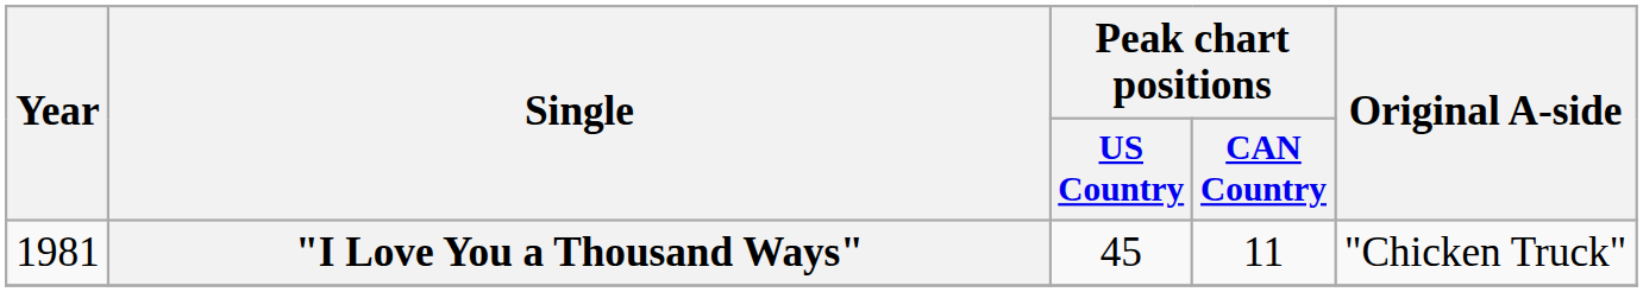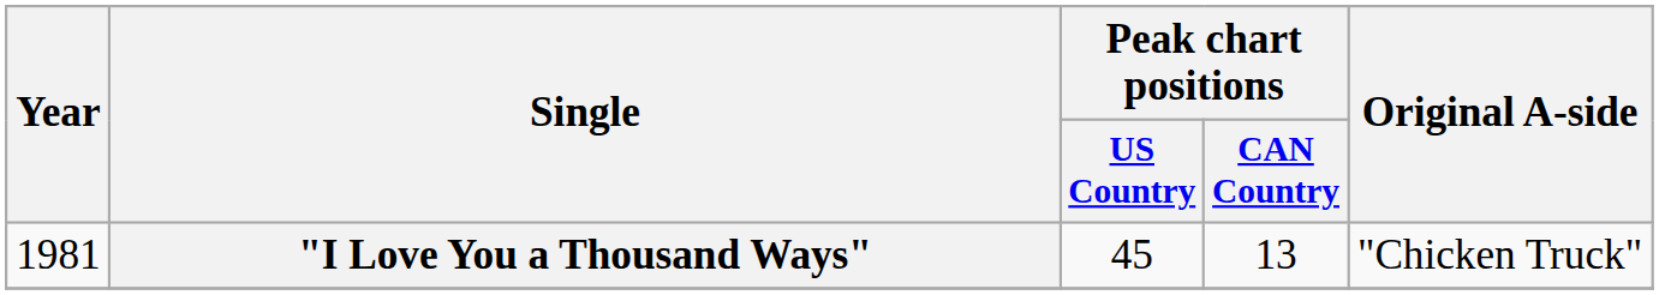 <table class="wikitable plainrowheaders" style="text-align:center;">
 <tr>
 <th rowspan="2">Year</th>
 <th rowspan="2" style="width:22em;">Single</th>
 <th colspan="2">Peak chart<br>positions</th>
 <th rowspan="2">Original A-side</th>
 </tr>
 <tr style="font-size:smaller;">
 <th width="45"><a href='#'>US Country</a><br></th>
 <th width="45"><a href='#'>CAN Country</a><br></th>
 </tr>
 <tr>
 <td>1981</td>
 <th scope="row">"I Love You a Thousand Ways"</th>
 <td>45</td>
-<td>11</td>
+<td>13</td>
 <td align="left">"Chicken Truck"</td>
 </tr>
 <tr>
 </tr>
 </table>
